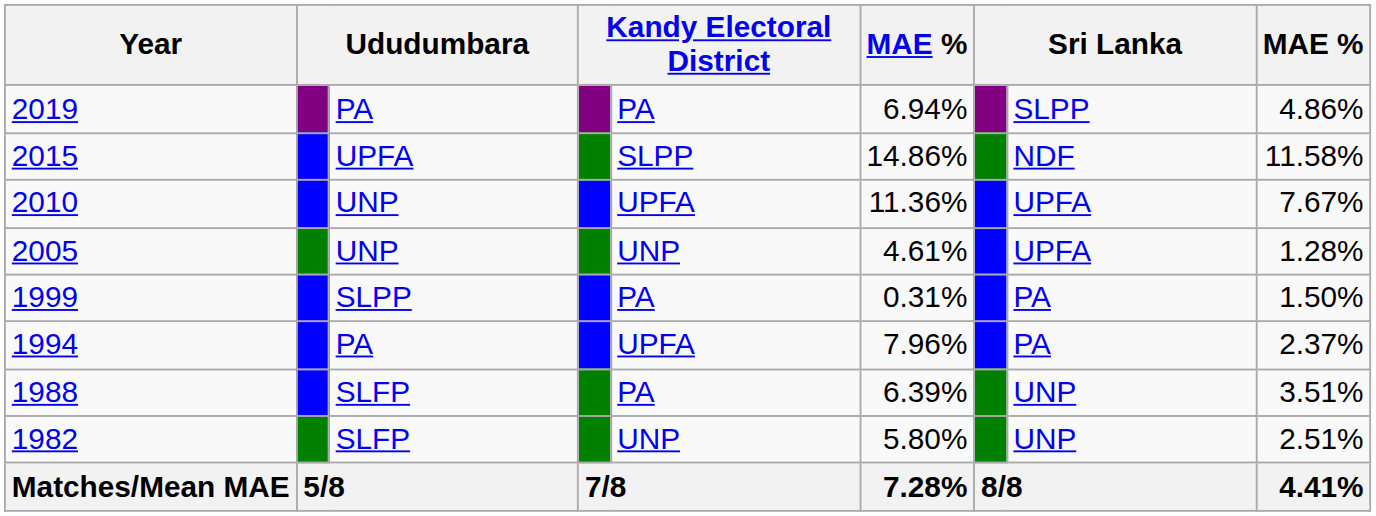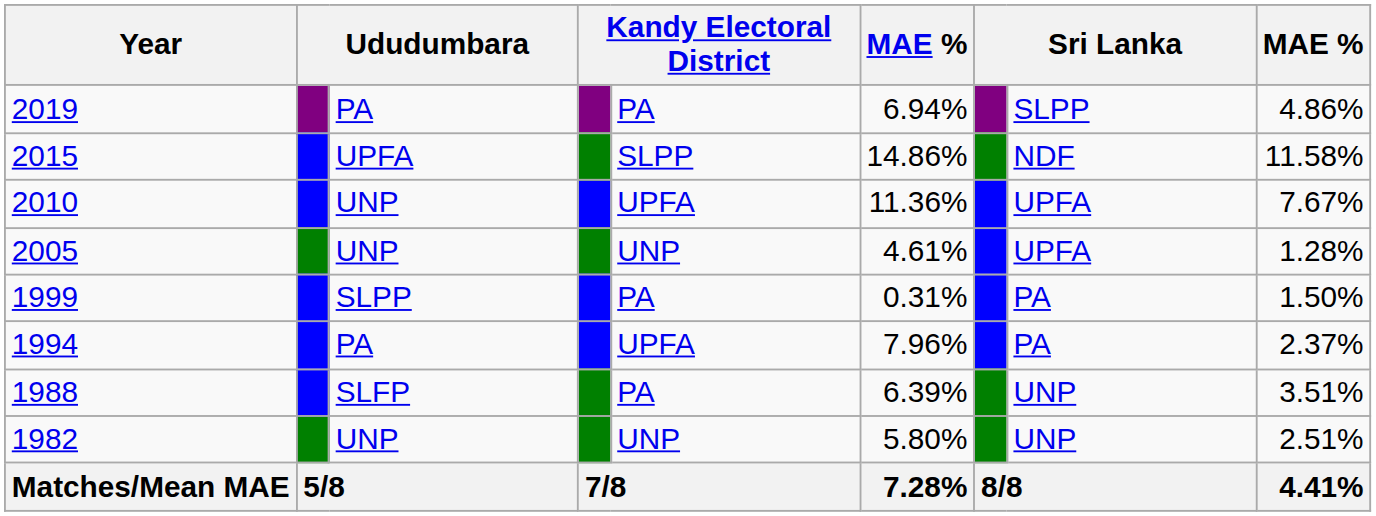 <table class="wikitable">
 <tr>
 <th>Year</th>
 <th colspan="2" width="144px">Ududumbara</th>
 <th colspan="2" width="144px"><a href='#'>Kandy Electoral District</a></th>
 <th><a href='#'>MAE</a> %</th>
 <th colspan="2" width="144px">Sri Lanka</th>
 <th>MAE %</th>
 </tr>
 <tr>
 <td><a href='#'>2019</a></td>
 <td style="background-color:purple;" width="10px"></td>
 <td style="text-align:left;"><a href='#'>PA</a></td>
 <td style="background-color:purple;" width="10px"></td>
 <td style="text-align:left;"><a href='#'>PA</a></td>
 <td style="text-align:right;">6.94%</td>
 <td style="background-color:purple;" width="10px"></td>
 <td style="text-align:left;"><a href='#'>SLPP</a></td>
 <td style="text-align:right;">4.86%</td>
 </tr>
 <tr>
 <td><a href='#'>2015</a></td>
 <td style="background-color:blue;" width="10px"></td>
 <td style="text-align:left;"><a href='#'>UPFA</a></td>
 <td style="background-color:green;" width="10px"></td>
 <td style="text-align:left;"><a href='#'>SLPP</a></td>
 <td style="text-align:right;">14.86%</td>
 <td style="background-color:green;" width="10px"></td>
 <td style="text-align:left;"><a href='#'>NDF</a></td>
 <td style="text-align:right;">11.58%</td>
 </tr>
 <tr>
 <td><a href='#'>2010</a></td>
 <td style="background-color:blue;" width="10px"></td>
 <td style="text-align:left;"><a href='#'>UNP</a></td>
 <td style="background-color:blue;" width="10px"></td>
 <td style="text-align:left;"><a href='#'>UPFA</a></td>
 <td style="text-align:right;">11.36%</td>
 <td style="background-color:blue;" width="10px"></td>
 <td style="text-align:left;"><a href='#'>UPFA</a></td>
 <td style="text-align:right;">7.67%</td>
 </tr>
 <tr>
 <td><a href='#'>2005</a></td>
 <td style="background-color:green;" width="10px"></td>
 <td style="text-align:left;"><a href='#'>UNP</a></td>
 <td style="background-color:green;" width="10px"></td>
 <td style="text-align:left;"><a href='#'>UNP</a></td>
 <td style="text-align:right;">4.61%</td>
 <td style="background-color:blue;" width="10px"></td>
 <td style="text-align:left;"><a href='#'>UPFA</a></td>
 <td style="text-align:right;">1.28%</td>
 </tr>
 <tr>
 <td><a href='#'>1999</a></td>
 <td style="background-color:blue;" width="10px"></td>
 <td style="text-align:left;"><a href='#'>SLPP</a></td>
 <td style="background-color:blue;" width="10px"></td>
 <td style="text-align:left;"><a href='#'>PA</a></td>
 <td style="text-align:right;">0.31%</td>
 <td style="background-color:blue;" width="10px"></td>
 <td style="text-align:left;"><a href='#'>PA</a></td>
 <td style="text-align:right;">1.50%</td>
 </tr>
 <tr>
 <td><a href='#'>1994</a></td>
 <td style="background-color:blue;" width="10px"></td>
 <td style="text-align:left;"><a href='#'>PA</a></td>
 <td style="background-color:blue;" width="10px"></td>
 <td style="text-align:left;"><a href='#'>UPFA</a></td>
 <td style="text-align:right;">7.96%</td>
 <td style="background-color:blue;" width="10px"></td>
 <td style="text-align:left;"><a href='#'>PA</a></td>
 <td style="text-align:right;">2.37%</td>
 </tr>
 <tr>
 <td><a href='#'>1988</a></td>
 <td style="background-color:blue;" width="10px"></td>
 <td style="text-align:left;"><a href='#'>SLFP</a></td>
 <td style="background-color:green;" width="10px"></td>
 <td style="text-align:left;"><a href='#'>PA</a></td>
 <td style="text-align:right;">6.39%</td>
 <td style="background-color:green;" width="10px"></td>
 <td style="text-align:left;"><a href='#'>UNP</a></td>
 <td style="text-align:right;">3.51%</td>
 </tr>
 <tr>
 <td><a href='#'>1982</a></td>
 <td style="background-color:green;" width="10px"></td>
-<td style="text-align:left;"><a href='#'>SLFP</a></td>
+<td style="text-align:left;"><a href='#'>UNP</a></td>
 <td style="background-color:green;" width="10px"></td>
 <td style="text-align:left;"><a href='#'>UNP</a></td>
 <td style="text-align:right;">5.80%</td>
 <td style="background-color:green;" width="10px"></td>
 <td style="text-align:left;"><a href='#'>UNP</a></td>
 <td style="text-align:right;">2.51%</td>
 </tr>
 <tr>
 <th>Matches/Mean MAE</th>
 <th style="text-align:left;"colspan="2" width="144px">5/8</th>
 <th style="text-align:left;"colspan="2" width="144px">7/8</th>
 <th style="text-align:right;">7.28%</th>
 <th style="text-align:left;"colspan="2" width="144px">8/8</th>
 <th style="text-align:right;">4.41%</th>
 </tr>
 </table>
